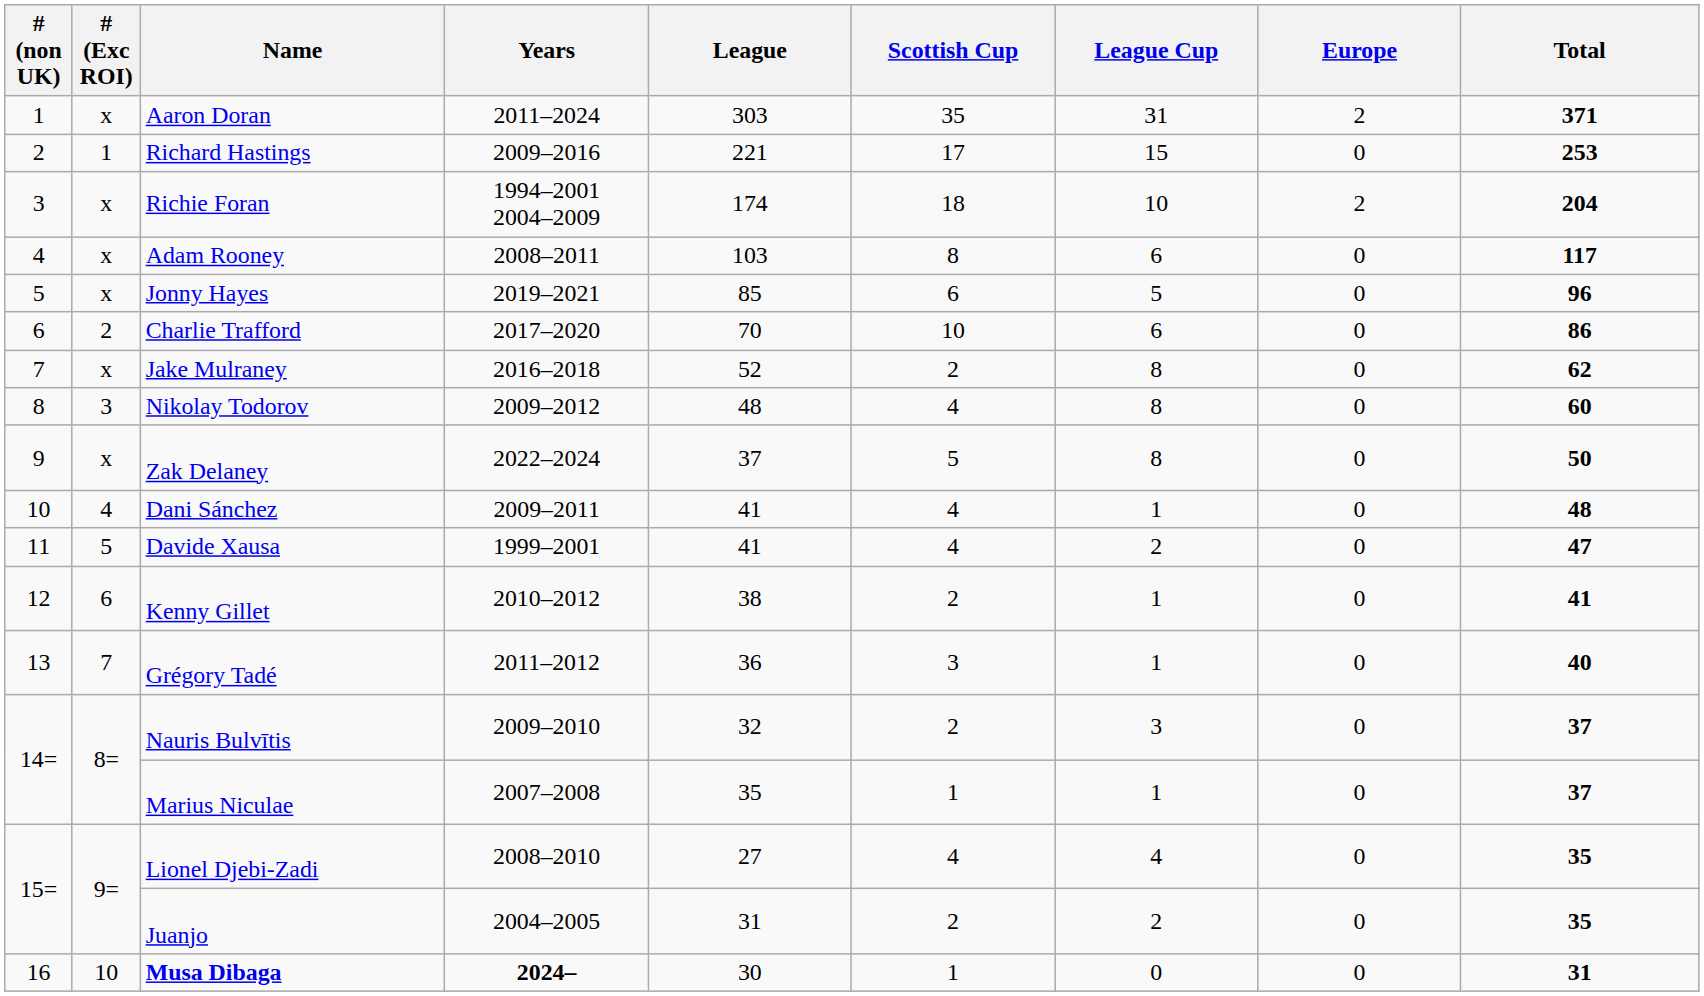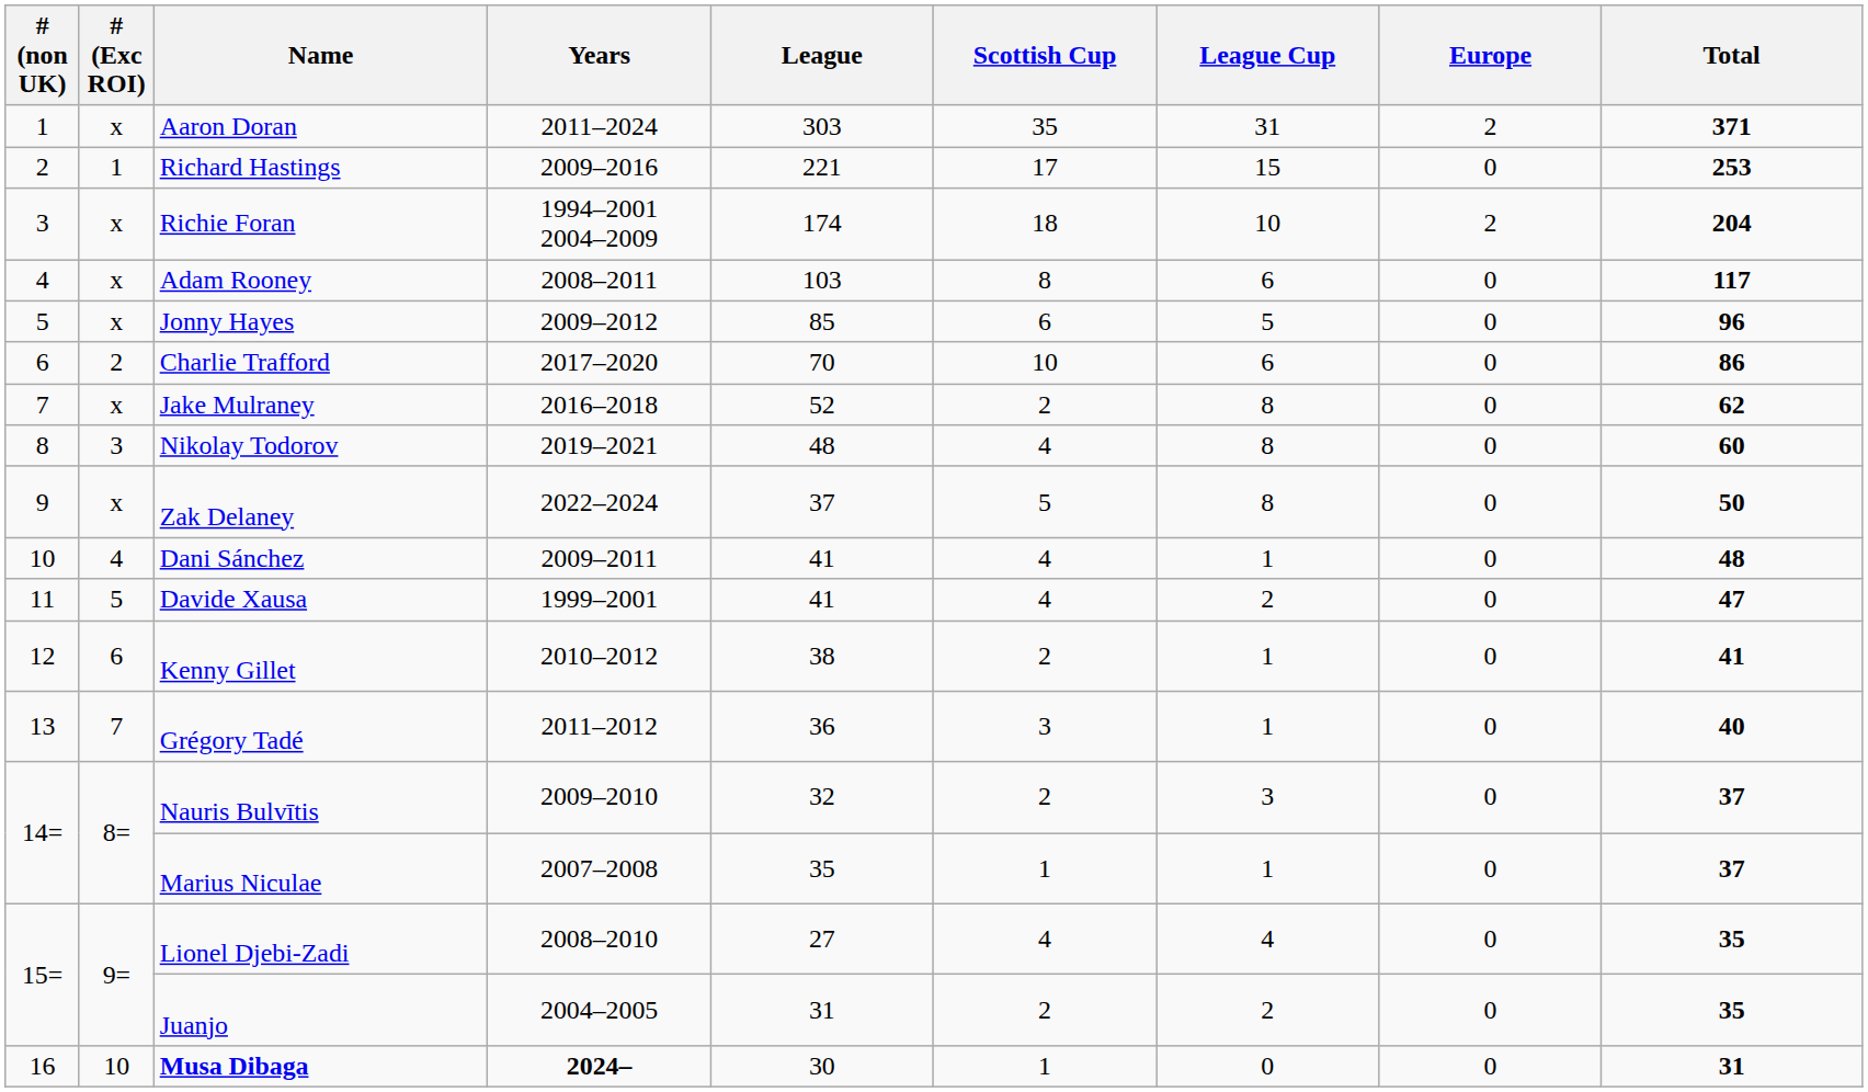 <table class="wikitable sortable" style="text-align:center; width:90%;">
 <tr>
 <th width="4%">#<br>(non UK)</th>
 <th width="4%">#<br>(Exc ROI)</th>
 <th width="18%">Name</th>
 <th width="12%">Years</th>
 <th width="12%">League</th>
 <th width="12%"><a href='#'>Scottish Cup</a></th>
 <th width="12%"><a href='#'>League Cup</a></th>
 <th width="12%"><a href='#'>Europe</a></th>
 <th width="14%">Total</th>
 </tr>
 <tr>
 <td>1</td>
 <td>x</td>
 <td align="left"> <a href='#'>Aaron Doran</a></td>
 <td>2011–2024</td>
 <td>303</td>
 <td>35</td>
 <td>31</td>
 <td>2</td>
 <td><strong>371</strong></td>
 </tr>
 <tr>
 <td>2</td>
 <td>1</td>
 <td align="left"> <a href='#'>Richard Hastings</a></td>
 <td>2009–2016</td>
 <td>221</td>
 <td>17</td>
 <td>15</td>
 <td>0</td>
 <td><strong>253</strong></td>
 </tr>
 <tr>
 <td>3</td>
 <td>x</td>
 <td align="left"> <a href='#'>Richie Foran</a></td>
 <td>1994–2001<br>2004–2009</td>
 <td>174</td>
 <td>18</td>
 <td>10</td>
 <td>2</td>
 <td><strong>204</strong></td>
 </tr>
 <tr>
 <td>4</td>
 <td>x</td>
 <td align="left"> <a href='#'>Adam Rooney</a></td>
 <td>2008–2011</td>
 <td>103</td>
 <td>8</td>
 <td>6</td>
 <td>0</td>
 <td><strong>117</strong></td>
 </tr>
 <tr>
 <td>5</td>
 <td>x</td>
 <td align="left"> <a href='#'>Jonny Hayes</a></td>
-<td>2019–2021</td>
+<td>2009–2012</td>
 <td>85</td>
 <td>6</td>
 <td>5</td>
 <td>0</td>
 <td><strong>96</strong></td>
 </tr>
 <tr>
 <td>6</td>
 <td>2</td>
 <td align="left"> <a href='#'>Charlie Trafford</a></td>
 <td>2017–2020</td>
 <td>70</td>
 <td>10</td>
 <td>6</td>
 <td>0</td>
 <td><strong>86</strong></td>
 </tr>
 <tr>
 <td>7</td>
 <td>x</td>
 <td align="left"> <a href='#'>Jake Mulraney</a></td>
 <td>2016–2018</td>
 <td>52</td>
 <td>2</td>
 <td>8</td>
 <td>0</td>
 <td><strong>62</strong></td>
 </tr>
 <tr>
 <td>8</td>
 <td>3</td>
 <td align="left"> <a href='#'>Nikolay Todorov</a></td>
-<td>2009–2012</td>
+<td>2019–2021</td>
 <td>48</td>
 <td>4</td>
 <td>8</td>
 <td>0</td>
 <td><strong>60</strong></td>
 </tr>
 <tr>
 <td>9</td>
 <td>x</td>
 <td align="left"><br> <a href='#'>Zak Delaney</a></td>
 <td>2022–2024</td>
 <td>37</td>
 <td>5</td>
 <td>8</td>
 <td>0</td>
 <td><strong>50</strong></td>
 </tr>
 <tr>
 <td>10</td>
 <td>4</td>
 <td align="left"> <a href='#'>Dani Sánchez</a></td>
 <td>2009–2011</td>
 <td>41</td>
 <td>4</td>
 <td>1</td>
 <td>0</td>
 <td><strong>48</strong></td>
 </tr>
 <tr>
 <td>11</td>
 <td>5</td>
 <td align="left"> <a href='#'>Davide Xausa</a></td>
 <td>1999–2001</td>
 <td>41</td>
 <td>4</td>
 <td>2</td>
 <td>0</td>
 <td><strong>47</strong></td>
 </tr>
 <tr>
 <td>12</td>
 <td>6</td>
 <td align="left"><br> <a href='#'>Kenny Gillet</a></td>
 <td>2010–2012</td>
 <td>38</td>
 <td>2</td>
 <td>1</td>
 <td>0</td>
 <td><strong>41</strong></td>
 </tr>
 <tr>
 <td>13</td>
 <td>7</td>
 <td align="left"><br> <a href='#'>Grégory Tadé</a></td>
 <td>2011–2012</td>
 <td>36</td>
 <td>3</td>
 <td>1</td>
 <td>0</td>
 <td><strong>40</strong></td>
 </tr>
 <tr>
 <td rowspan="2">14=</td>
 <td rowspan="2">8=</td>
 <td align="left"><br> <a href='#'>Nauris Bulvītis</a></td>
 <td>2009–2010</td>
 <td>32</td>
 <td>2</td>
 <td>3</td>
 <td>0</td>
 <td><strong>37</strong></td>
 </tr>
 <tr>
 <td align="left"><br> <a href='#'>Marius Niculae</a></td>
 <td>2007–2008</td>
 <td>35</td>
 <td>1</td>
 <td>1</td>
 <td>0</td>
 <td><strong>37</strong></td>
 </tr>
 <tr>
 <td rowspan="2">15=</td>
 <td rowspan="2">9=</td>
 <td align="left"><br> <a href='#'>Lionel Djebi-Zadi</a></td>
 <td>2008–2010</td>
 <td>27</td>
 <td>4</td>
 <td>4</td>
 <td>0</td>
 <td><strong>35</strong></td>
 </tr>
 <tr>
 <td align="left"><br> <a href='#'>Juanjo</a></td>
 <td>2004–2005</td>
 <td>31</td>
 <td>2</td>
 <td>2</td>
 <td>0</td>
 <td><strong>35</strong></td>
 </tr>
 <tr>
 <td>16</td>
 <td>10</td>
 <td align="left"><strong> <a href='#'>Musa Dibaga</a></strong></td>
 <td><strong>2024–</strong></td>
 <td>30</td>
 <td>1</td>
 <td>0</td>
 <td>0</td>
 <td><strong>31</strong></td>
 </tr>
 </table>
